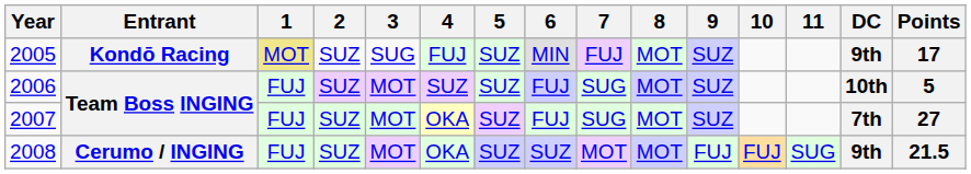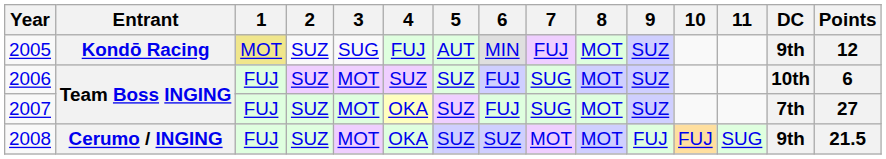 <table class="wikitable" style="text-align:center; font-size:90%">
 <tr>
 <th>Year</th>
 <th>Entrant</th>
 <th>1</th>
 <th>2</th>
 <th>3</th>
 <th>4</th>
 <th>5</th>
 <th>6</th>
 <th>7</th>
 <th>8</th>
 <th>9</th>
 <th>10</th>
 <th>11</th>
 <th>DC</th>
 <th>Points</th>
 </tr>
 <tr>
 <td><a href='#'>2005</a></td>
 <th><a href='#'>Kondō Racing</a></th>
 <td style="background: khaki;"><a href='#'>MOT</a></td>
 <td><a href='#'>SUZ</a></td>
 <td><a href='#'>SUG</a></td>
 <td style="background:#DFFFDF;"><a href='#'>FUJ</a><br></td>
-<td style="background:#DFFFDF;"><a href='#'>SUZ</a><br></td>
+<td style="background:#DFFFDF;"><a href='#'>AUT</a><br></td>
 <td style="background:#DFDFDF;"><a href='#'>MIN</a><br></td>
 <td style="background:#EFCFFF;"><a href='#'>FUJ</a><br></td>
 <td style="background:#DFFFDF;"><a href='#'>MOT</a><br></td>
 <td style="background:#CFCFFF;"><a href='#'>SUZ</a><br></td>
 <td></td>
 <td></td>
 <th>9th</th>
-<th>17</th>
+<th>12</th>
 </tr>
 <tr>
 <td><a href='#'>2006</a></td>
 <th rowspan=2>Team <a href='#'>Boss</a> <a href='#'>INGING</a></th>
 <td style="background:#DFFFDF;"><a href='#'>FUJ</a><br></td>
 <td style="background:#EFCFFF;"><a href='#'>SUZ</a><br></td>
 <td style="background:#EFCFFF;"><a href='#'>MOT</a><br></td>
 <td style="background:#EFCFFF;"><a href='#'>SUZ</a><br></td>
 <td style="background:#DFFFDF;"><a href='#'>SUZ</a><br></td>
 <td style="background:#CFCFFF;"><a href='#'>FUJ</a><br></td>
 <td style="background:#DFFFDF;"><a href='#'>SUG</a><br></td>
 <td style="background:#CFCFFF;"><a href='#'>MOT</a><br></td>
 <td style="background:#CFCFFF;"><a href='#'>SUZ</a><br></td>
 <td></td>
 <td></td>
 <th>10th</th>
-<th>5</th>
+<th>6</th>
 </tr>
 <tr>
 <td><a href='#'>2007</a></td>
 <td style="background:#DFFFDF;"><a href='#'>FUJ</a><br></td>
 <td style="background:#DFFFDF;"><a href='#'>SUZ</a><br></td>
 <td style="background:#DFFFDF;"><a href='#'>MOT</a><br></td>
 <td style="background:#FFFFBF;"><a href='#'>OKA</a><br></td>
 <td style="background:#EFCFFF;"><a href='#'>SUZ</a><br></td>
 <td style="background:#DFFFDF;"><a href='#'>FUJ</a><br></td>
 <td style="background:#DFFFDF;"><a href='#'>SUG</a><br></td>
 <td style="background:#DFFFDF;"><a href='#'>MOT</a><br></td>
 <td style="background:#CFCFFF;"><a href='#'>SUZ</a><br></td>
 <td></td>
 <td></td>
 <th>7th</th>
 <th>27</th>
 </tr>
 <tr>
 <td><a href='#'>2008</a></td>
 <th><a href='#'>Cerumo</a> / <a href='#'>INGING</a></th>
 <td style="background:#DFFFDF;"><a href='#'>FUJ</a><br></td>
 <td style="background:#DFFFDF;"><a href='#'>SUZ</a><br></td>
 <td style="background:#EFCFFF;"><a href='#'>MOT</a><br></td>
 <td style="background:#DFFFDF;"><a href='#'>OKA</a><br></td>
 <td style="background:#CFCFFF;"><a href='#'>SUZ</a><br></td>
 <td style="background:#CFCFFF;"><a href='#'>SUZ</a><br></td>
 <td style="background:#EFCFFF;"><a href='#'>MOT</a><br></td>
 <td style="background:#CFCFFF;"><a href='#'>MOT</a><br></td>
 <td style="background:#DFFFDF;"><a href='#'>FUJ</a><br></td>
 <td style="background:#FFDF9F;"><a href='#'>FUJ</a><br></td>
 <td style="background:#DFFFDF;"><a href='#'>SUG</a><br></td>
 <th>9th</th>
 <th>21.5</th>
 </tr>
 </table>
